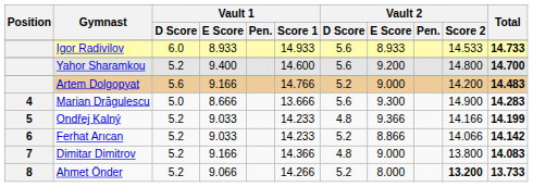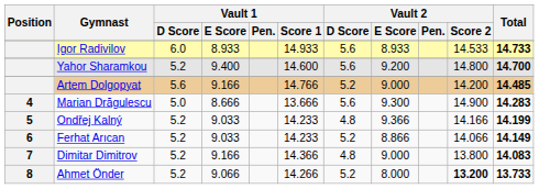 <table style="text-align:center;" class="wikitable sortable">
 <tr>
 <th rowspan="2">Position</th>
 <th rowspan="2">Gymnast</th>
 <th colspan="4">Vault 1</th>
 <th colspan="4">Vault 2</th>
 <th rowspan="2">Total</th>
 </tr>
 <tr>
 <th>D Score</th>
 <th>E Score</th>
 <th>Pen.</th>
 <th>Score 1</th>
 <th>D Score</th>
 <th>E Score</th>
 <th>Pen.</th>
 <th>Score 2</th>
 </tr>
 <tr>
 </tr>
 <tr style="background:#fffcaf;">
 <th scope="row" style="text-align:center"></th>
 <td style="text-align:left;"> <a href='#'>Igor Radivilov</a></td>
 <td>6.0</td>
 <td>8.933</td>
 <td></td>
 <td>14.933</td>
 <td>5.6</td>
 <td>8.933</td>
 <td></td>
 <td>14.533</td>
 <td><strong>14.733</strong></td>
 </tr>
 <tr>
 </tr>
 <tr style="background:#e5e5e5;">
 <th scope="row" style="text-align:center"></th>
 <td style="text-align:left;"> <a href='#'>Yahor Sharamkou</a></td>
 <td>5.2</td>
 <td>9.400</td>
 <td></td>
 <td>14.600</td>
 <td>5.6</td>
 <td>9.200</td>
 <td></td>
 <td>14.800</td>
 <td><strong>14.700</strong></td>
 </tr>
 <tr>
 </tr>
 <tr style="background:#ec9;">
 <th scope="row" style="text-align:center"></th>
 <td style="text-align:left;"> <a href='#'>Artem Dolgopyat</a></td>
 <td>5.6</td>
 <td>9.166</td>
 <td></td>
 <td>14.766</td>
 <td>5.2</td>
 <td>9.000</td>
 <td></td>
 <td>14.200</td>
-<td><strong>14.483</strong></td>
+<td><strong>14.485</strong></td>
 </tr>
 <tr>
 <th>4</th>
 <td style="text-align:left;"> <a href='#'>Marian Drăgulescu</a></td>
 <td>5.0</td>
 <td>8.666</td>
 <td></td>
 <td>13.666</td>
 <td>5.6</td>
 <td>9.300</td>
 <td></td>
 <td>14.900</td>
 <td><strong>14.283</strong></td>
 </tr>
 <tr>
 <th>5</th>
 <td style="text-align:left;"> <a href='#'>Ondřej Kalný</a></td>
 <td>5.2</td>
 <td>9.033</td>
 <td></td>
 <td>14.233</td>
 <td>4.8</td>
 <td>9.366</td>
 <td></td>
 <td>14.166</td>
 <td><strong>14.199</strong></td>
 </tr>
 <tr>
 <th>6</th>
 <td style="text-align:left;"> <a href='#'>Ferhat Arıcan</a></td>
 <td>5.2</td>
 <td>9.033</td>
 <td></td>
 <td>14.233</td>
 <td>5.2</td>
 <td>8.866</td>
 <td></td>
 <td>14.066</td>
-<td><strong>14.142</strong></td>
+<td><strong>14.149</strong></td>
 </tr>
 <tr>
 <th>7</th>
 <td style="text-align:left;"> <a href='#'>Dimitar Dimitrov</a></td>
 <td>5.2</td>
 <td>9.166</td>
 <td></td>
 <td>14.366</td>
 <td>4.8</td>
 <td>9.000</td>
 <td></td>
 <td>13.800</td>
 <td><strong>14.083</strong></td>
 </tr>
 <tr>
 <th>8</th>
 <td style="text-align:left;"> <a href='#'>Ahmet Önder</a></td>
 <td>5.2</td>
 <td>9.066</td>
 <td></td>
 <td>14.266</td>
 <td>5.2</td>
 <td>8.000</td>
 <td></td>
 <td><strong>13.200</strong></td>
 <td><strong>13.733</strong></td>
 </tr>
 </table>
